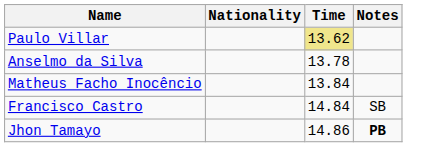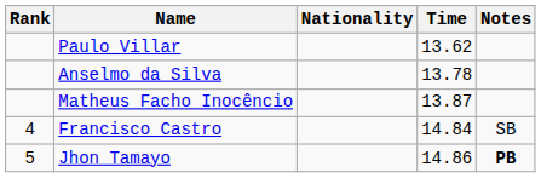 <table class="wikitable sortable" style="text-align:center">
 <tr>
+<th>Rank</th>
 <th>Name</th>
 <th>Nationality</th>
 <th>Time</th>
 <th>Notes</th>
 </tr>
 <tr>
+<td></td>
 <td align=left><a href='#'>Paulo Villar</a></td>
 <td align=left></td>
-<td style="background: khaki;">13.62</td>
+<td>13.62</td>
 <td></td>
 </tr>
 <tr>
+<td></td>
 <td align=left><a href='#'>Anselmo da Silva</a></td>
 <td align=left></td>
 <td>13.78</td>
 <td></td>
 </tr>
 <tr>
+<td></td>
 <td align=left><a href='#'>Matheus Facho Inocêncio</a></td>
 <td align=left></td>
-<td>13.84</td>
+<td>13.87</td>
 <td></td>
 </tr>
 <tr>
+<td>4</td>
 <td align=left><a href='#'>Francisco Castro</a></td>
 <td align=left></td>
 <td>14.84</td>
 <td>SB</td>
 </tr>
 <tr>
+<td>5</td>
 <td align=left><a href='#'>Jhon Tamayo</a></td>
 <td align=left></td>
 <td>14.86</td>
 <td><strong>PB</strong></td>
 </tr>
 </table>
